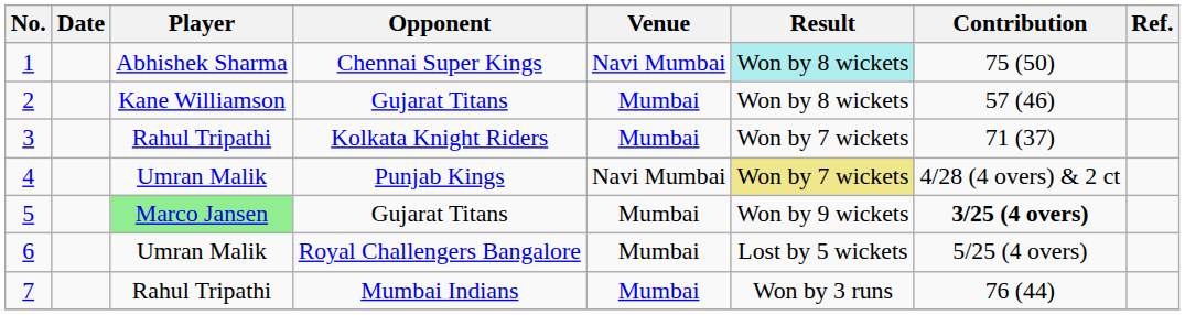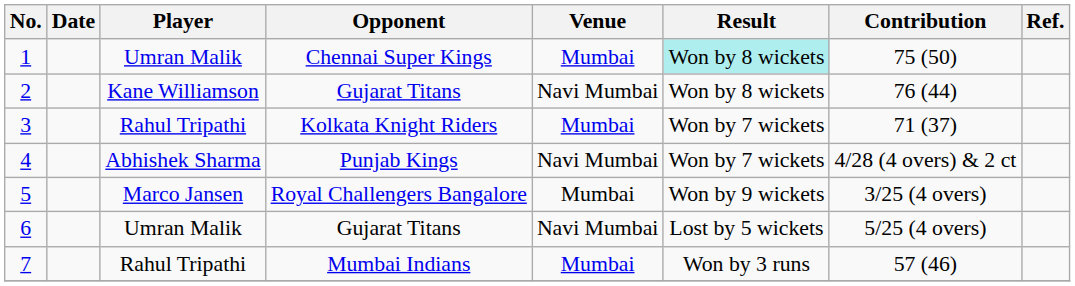 <table class="wikitable" style="text-align:center">
 <tr>
 <th>No.</th>
 <th>Date</th>
 <th>Player</th>
 <th>Opponent</th>
 <th>Venue</th>
 <th>Result</th>
 <th>Contribution</th>
 <th>Ref.</th>
 </tr>
 <tr>
 <td><a href='#'>1</a></td>
 <td></td>
-<td><a href='#'>Abhishek Sharma</a></td>
+<td><a href='#'>Umran Malik</a></td>
 <td><a href='#'>Chennai Super Kings</a></td>
-<td><a href='#'>Navi Mumbai</a></td>
+<td><a href='#'>Mumbai</a></td>
 <td style="background: paleturquoise;">Won by 8 wickets</td>
 <td>75 (50)</td>
 <td></td>
 </tr>
 <tr>
 <td><a href='#'>2</a></td>
 <td></td>
 <td><a href='#'>Kane Williamson</a></td>
 <td><a href='#'>Gujarat Titans</a></td>
-<td><a href='#'>Mumbai</a></td>
+<td>Navi Mumbai</td>
 <td>Won by 8 wickets</td>
-<td>57 (46)</td>
+<td>76 (44)</td>
 <td></td>
 </tr>
 <tr>
 <td><a href='#'>3</a></td>
 <td></td>
 <td><a href='#'>Rahul Tripathi</a></td>
 <td><a href='#'>Kolkata Knight Riders</a></td>
 <td><a href='#'>Mumbai</a></td>
 <td>Won by 7 wickets</td>
 <td>71 (37)</td>
 <td></td>
 </tr>
 <tr>
 <td><a href='#'>4</a></td>
 <td></td>
-<td><a href='#'>Umran Malik</a></td>
+<td><a href='#'>Abhishek Sharma</a></td>
 <td><a href='#'>Punjab Kings</a></td>
 <td>Navi Mumbai</td>
-<td style="background: khaki;">Won by 7 wickets</td>
+<td>Won by 7 wickets</td>
 <td>4/28 (4 overs) & 2 ct</td>
 <td></td>
 </tr>
 <tr>
 <td><a href='#'>5</a></td>
 <td></td>
-<td style="background: lightgreen;"><a href='#'>Marco Jansen</a></td>
-<td>Gujarat Titans</td>
+<td><a href='#'>Marco Jansen</a></td>
+<td><a href='#'>Royal Challengers Bangalore</a></td>
 <td>Mumbai</td>
 <td>Won by 9 wickets</td>
-<td><strong>3/25 (4 overs)</strong></td>
+<td>3/25 (4 overs)</td>
 <td></td>
 </tr>
 <tr>
 <td><a href='#'>6</a></td>
 <td></td>
 <td>Umran Malik</td>
-<td><a href='#'>Royal Challengers Bangalore</a></td>
-<td>Mumbai</td>
+<td>Gujarat Titans</td>
+<td>Navi Mumbai</td>
 <td>Lost by 5 wickets</td>
 <td>5/25 (4 overs)</td>
 <td></td>
 </tr>
 <tr>
 <td><a href='#'>7</a></td>
 <td></td>
 <td>Rahul Tripathi</td>
 <td><a href='#'>Mumbai Indians</a></td>
 <td><a href='#'>Mumbai</a></td>
 <td>Won by 3 runs</td>
-<td>76 (44)</td>
+<td>57 (46)</td>
 <td></td>
 </tr>
 <tr>
 </tr>
 </table>
